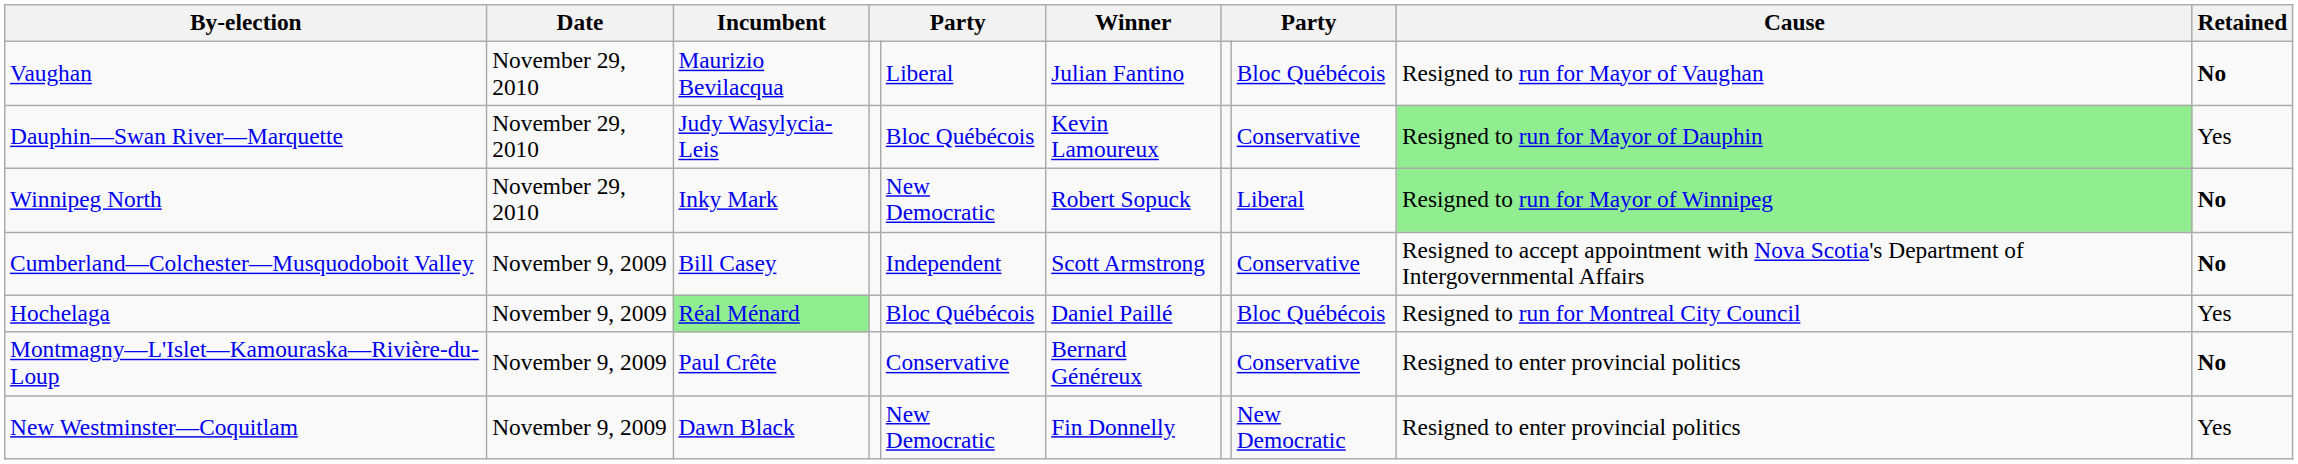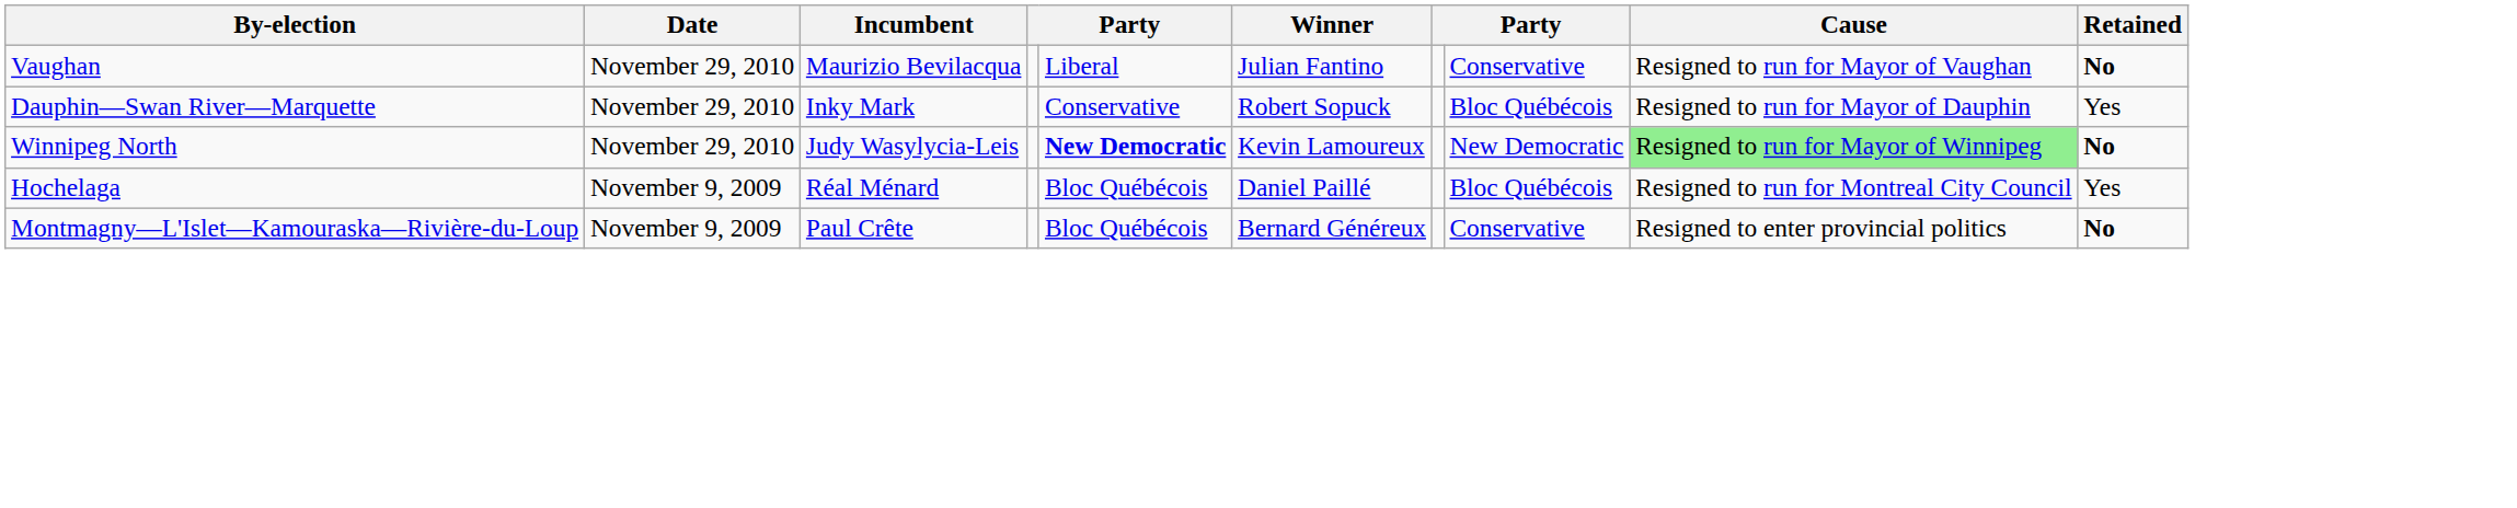 <table class="wikitable">
 <tr>
 <th>By-election</th>
 <th>Date</th>
 <th>Incumbent</th>
 <th colspan=2>Party</th>
 <th>Winner</th>
 <th colspan=2>Party</th>
 <th>Cause</th>
 <th>Retained</th>
 </tr>
 <tr>
 <td><a href='#'>Vaughan</a></td>
 <td>November 29, 2010</td>
 <td><a href='#'>Maurizio Bevilacqua</a></td>
 <td></td>
 <td><a href='#'>Liberal</a></td>
 <td><a href='#'>Julian Fantino</a></td>
 <td></td>
-<td><a href='#'>Bloc Québécois</a></td>
+<td><a href='#'>Conservative</a></td>
 <td>Resigned to <a href='#'>run for Mayor of Vaughan</a></td>
 <td><strong>No</strong></td>
 </tr>
 <tr>
 <td><a href='#'>Dauphin—Swan River—Marquette</a></td>
 <td>November 29, 2010</td>
-<td><a href='#'>Judy Wasylycia-Leis</a></td>
+<td><a href='#'>Inky Mark</a></td>
+<td></td>
+<td><a href='#'>Conservative</a></td>
+<td><a href='#'>Robert Sopuck</a></td>
 <td></td>
 <td><a href='#'>Bloc Québécois</a></td>
-<td><a href='#'>Kevin Lamoureux</a></td>
-<td></td>
-<td><a href='#'>Conservative</a></td>
-<td style="background: lightgreen;">Resigned to <a href='#'>run for Mayor of Dauphin</a></td>
+<td>Resigned to <a href='#'>run for Mayor of Dauphin</a></td>
 <td>Yes</td>
 </tr>
 <tr>
 <td><a href='#'>Winnipeg North</a></td>
 <td>November 29, 2010</td>
-<td><a href='#'>Inky Mark</a></td>
+<td><a href='#'>Judy Wasylycia-Leis</a></td>
+<td></td>
+<td><strong><a href='#'>New Democratic</a></strong></td>
+<td><a href='#'>Kevin Lamoureux</a></td>
 <td></td>
 <td><a href='#'>New Democratic</a></td>
-<td><a href='#'>Robert Sopuck</a></td>
-<td></td>
-<td><a href='#'>Liberal</a></td>
 <td style="background: lightgreen;">Resigned to <a href='#'>run for Mayor of Winnipeg</a></td>
-<td><strong>No</strong></td>
-</tr>
-<tr>
-<td><a href='#'>Cumberland—Colchester—Musquodoboit Valley</a></td>
-<td>November 9, 2009</td>
-<td><a href='#'>Bill Casey</a></td>
-<td></td>
-<td><a href='#'>Independent</a></td>
-<td><a href='#'>Scott Armstrong</a></td>
-<td></td>
-<td><a href='#'>Conservative</a></td>
-<td>Resigned to accept appointment with <a href='#'>Nova Scotia</a>'s Department of Intergovernmental Affairs</td>
 <td><strong>No</strong></td>
 </tr>
 <tr>
 <td><a href='#'>Hochelaga</a></td>
 <td>November 9, 2009</td>
-<td style="background: lightgreen;"><a href='#'>Réal Ménard</a></td>
+<td><a href='#'>Réal Ménard</a></td>
 <td></td>
 <td><a href='#'>Bloc Québécois</a></td>
 <td><a href='#'>Daniel Paillé</a></td>
 <td></td>
 <td><a href='#'>Bloc Québécois</a></td>
 <td>Resigned to <a href='#'>run for Montreal City Council</a></td>
 <td>Yes</td>
 </tr>
 <tr>
 <td><a href='#'>Montmagny—L'Islet—Kamouraska—Rivière-du-Loup</a></td>
 <td>November 9, 2009</td>
 <td><a href='#'>Paul Crête</a></td>
 <td></td>
-<td><a href='#'>Conservative</a></td>
+<td><a href='#'>Bloc Québécois</a></td>
 <td><a href='#'>Bernard Généreux</a></td>
 <td></td>
 <td><a href='#'>Conservative</a></td>
 <td>Resigned to enter provincial politics</td>
 <td><strong>No</strong></td>
 </tr>
-<tr>
-<td><a href='#'>New Westminster—Coquitlam</a></td>
-<td>November 9, 2009</td>
-<td><a href='#'>Dawn Black</a></td>
-<td></td>
-<td><a href='#'>New Democratic</a></td>
-<td><a href='#'>Fin Donnelly</a></td>
-<td></td>
-<td><a href='#'>New Democratic</a></td>
-<td>Resigned to enter provincial politics</td>
-<td>Yes</td>
-</tr>
 </table>
